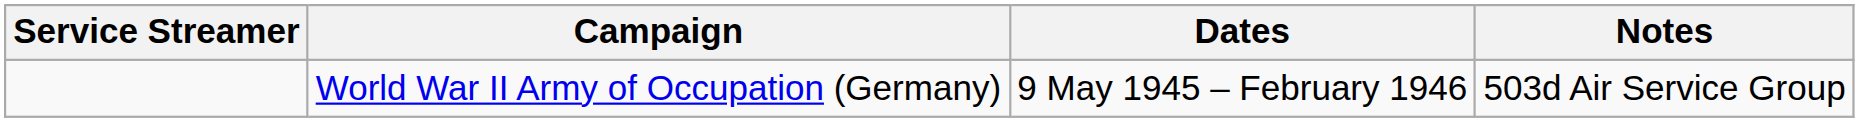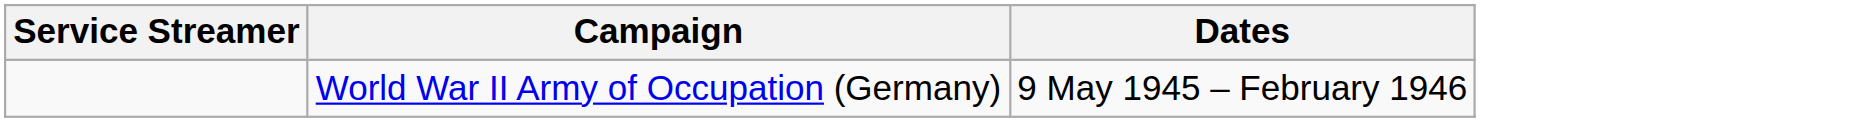 <table class="wikitable">
 <tr>
 <th>Service Streamer</th>
 <th>Campaign</th>
 <th>Dates</th>
-<th>Notes</th>
 </tr>
 <tr>
 <td></td>
 <td><a href='#'>World War II Army of Occupation</a> (Germany)</td>
 <td>9 May 1945 – February 1946</td>
-<td>503d Air Service Group</td>
 </tr>
 </table>
